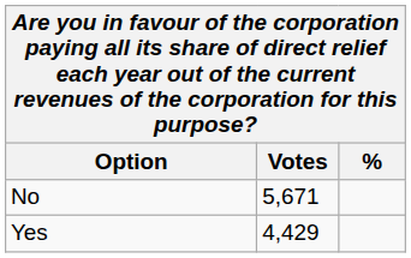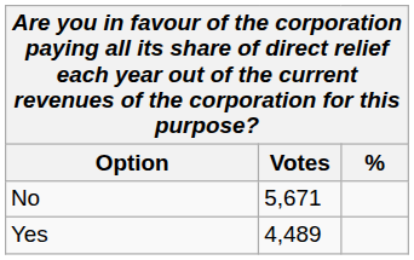 <table class="wikitable">
 <tr>
 <th colspan="3"><em>Are you in favour of the corporation paying all its share of direct relief each year out of the current revenues of the corporation for this purpose?</em></th>
 </tr>
 <tr>
 <th style="width: 170px">Option</th>
 <th style="width: 50px">Votes</th>
 <th style="width: 40px">%</th>
 </tr>
 <tr>
 <td>No</td>
 <td>5,671</td>
 <td></td>
 </tr>
 <tr>
 <td>Yes</td>
-<td>4,429</td>
+<td>4,489</td>
 <td></td>
 </tr>
 </table>
